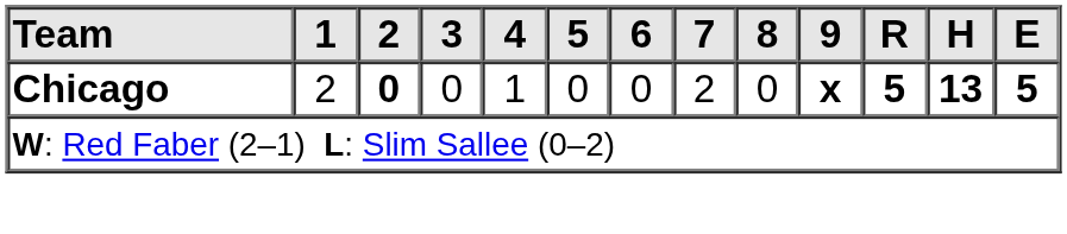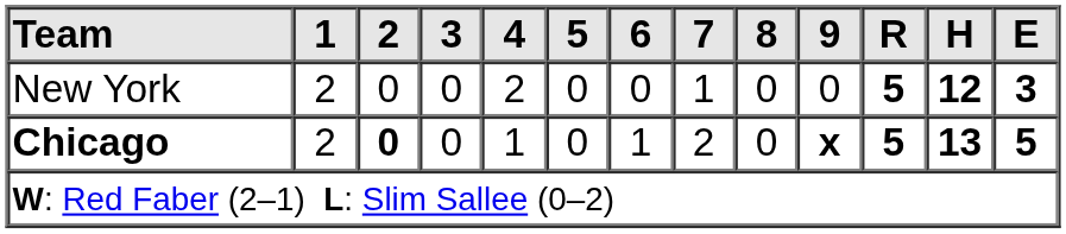 <table border="1" cellspacing="0"  style="width:425px; margin-left:3em;">
 <tr style="text-align:center; background:#e6e6e6;">
 <th style="text-align:left; width:125px;">Team</th>
 <th width=25>1</th>
 <th width=25>2</th>
 <th width=25>3</th>
 <th width=25>4</th>
 <th width=25>5</th>
 <th width=25>6</th>
 <th width=25>7</th>
 <th width=25>8</th>
 <th width=25>9</th>
 <th width=25>R</th>
 <th width=25>H</th>
 <th width=25>E</th>
 </tr>
 <tr style="text-align:center;">
+<td align=left>New York</td>
+<td>2</td>
+<td>0</td>
+<td>0</td>
+<td>2</td>
+<td>0</td>
+<td>0</td>
+<td>1</td>
+<td>0</td>
+<td>0</td>
+<td><strong>5</strong></td>
+<td><strong>12</strong></td>
+<td><strong>3</strong></td>
+</tr>
+<tr style="text-align:center;">
 <td align=left><strong>Chicago</strong></td>
 <td>2</td>
 <td><strong>0</strong></td>
 <td>0</td>
 <td>1</td>
 <td>0</td>
-<td>0</td>
+<td>1</td>
 <td>2</td>
 <td>0</td>
 <td><strong>x</strong></td>
 <td><strong>5</strong></td>
 <td><strong>13</strong></td>
 <td><strong>5</strong></td>
 </tr>
 <tr style="text-align:left;">
 <td colspan=13><small><strong>W</strong>: <a href='#'>Red Faber</a> (2–1)  <strong>L</strong>: <a href='#'>Slim Sallee</a> (0–2)</small></td>
 </tr>
 </table>
